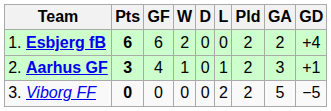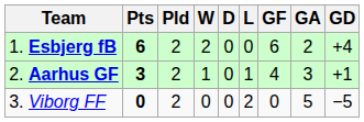 <table class="wikitable" style="text-align: center;">
 <tr>
 <th>Team</th>
 <th>Pts</th>
-<th>GF</th>
+<th>Pld</th>
 <th>W</th>
 <th>D</th>
 <th>L</th>
-<th>Pld</th>
+<th>GF</th>
 <th>GA</th>
 <th>GD</th>
 </tr>
 <tr style="background:#cfc;">
 <td style="text-align:left;">1. <strong><a href='#'>Esbjerg fB</a></strong></td>
 <td><strong>6</strong></td>
-<td>6</td>
+<td>2</td>
 <td>2</td>
 <td>0</td>
 <td>0</td>
-<td>2</td>
+<td>6</td>
 <td>2</td>
 <td>+4</td>
 </tr>
 <tr style="background:#cfc;">
 <td style="text-align:left;">2. <strong><a href='#'>Aarhus GF</a></strong></td>
 <td><strong>3</strong></td>
-<td>4</td>
+<td>2</td>
 <td>1</td>
 <td>0</td>
 <td>1</td>
-<td>2</td>
+<td>4</td>
 <td>3</td>
 <td>+1</td>
 </tr>
 <tr>
 <td style="text-align:left;">3. <em><a href='#'>Viborg FF</a></em></td>
 <td><strong>0</strong></td>
-<td>0</td>
+<td>2</td>
 <td>0</td>
 <td>0</td>
 <td>2</td>
-<td>2</td>
+<td>0</td>
 <td>5</td>
 <td>−5</td>
 </tr>
 </table>
